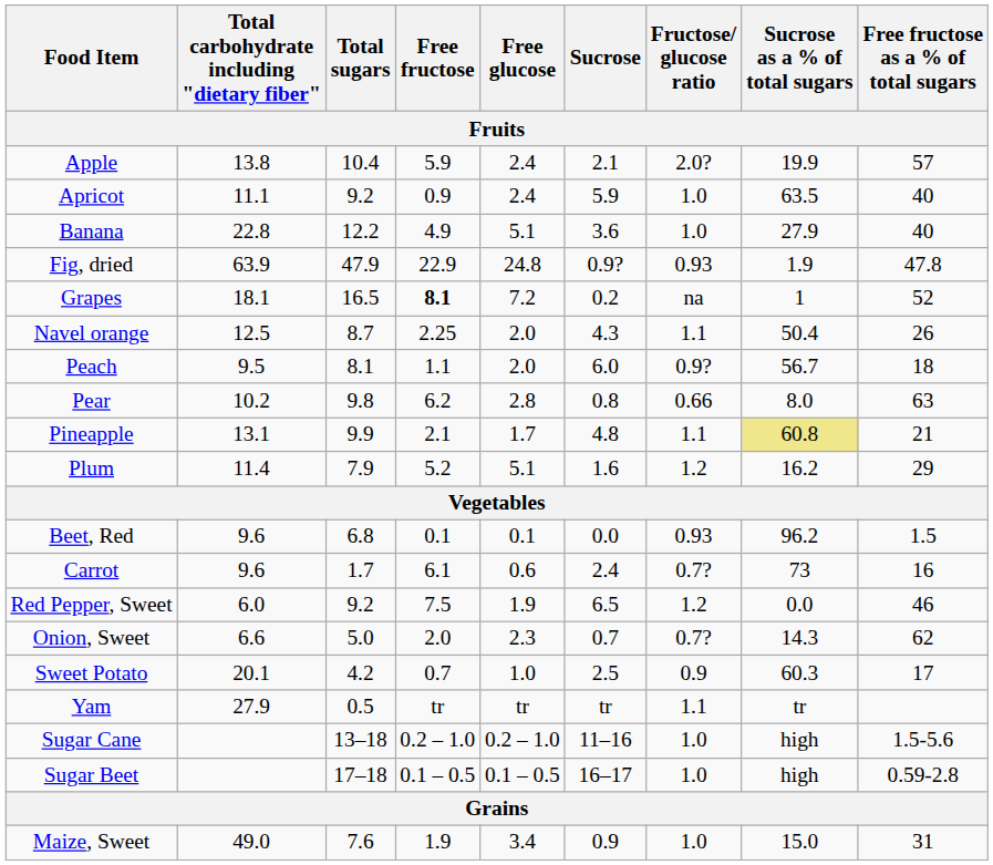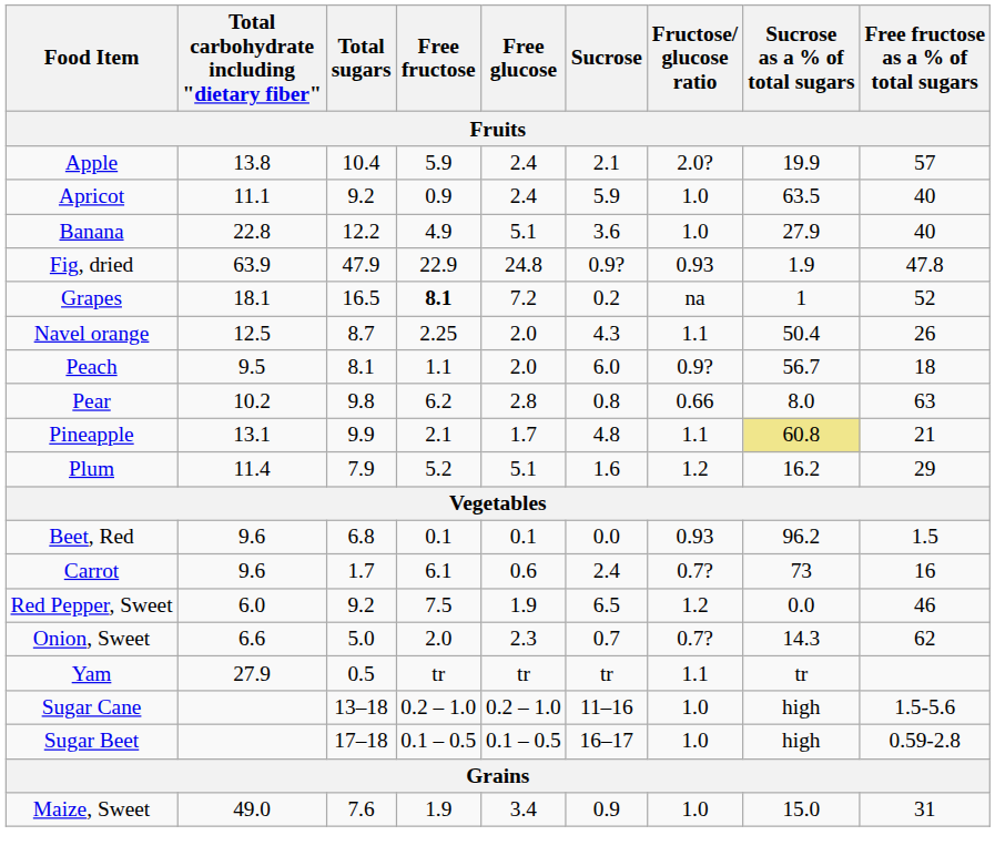 <table class="wikitable" style="text-align:center; margin:auto">
 <tr>
 <th>Food Item</th>
 <th>Total<br>carbohydrate<br>including<br>"<a href='#'>dietary fiber</a>"</th>
 <th>Total<br>sugars</th>
 <th>Free<br>fructose</th>
 <th>Free<br>glucose</th>
 <th>Sucrose</th>
 <th>Fructose/<br>glucose<br>ratio</th>
 <th>Sucrose<br>as a % of<br>total sugars</th>
 <th>Free fructose<br>as a % of<br>total sugars</th>
 </tr>
 <tr>
 <th colspan=9>Fruits</th>
 </tr>
 <tr>
 <td><a href='#'>Apple</a></td>
 <td>13.8</td>
 <td>10.4</td>
 <td>5.9</td>
 <td>2.4</td>
 <td>2.1</td>
 <td>2.0?</td>
 <td>19.9</td>
 <td>57</td>
 </tr>
 <tr>
 <td><a href='#'>Apricot</a></td>
 <td>11.1</td>
 <td>9.2</td>
 <td>0.9</td>
 <td>2.4</td>
 <td>5.9</td>
 <td>1.0</td>
 <td>63.5</td>
 <td>40</td>
 </tr>
 <tr>
 <td><a href='#'>Banana</a></td>
 <td>22.8</td>
 <td>12.2</td>
 <td>4.9</td>
 <td>5.1</td>
 <td>3.6</td>
 <td>1.0</td>
 <td>27.9</td>
 <td>40</td>
 </tr>
 <tr>
 <td><a href='#'>Fig</a>, dried</td>
 <td>63.9</td>
 <td>47.9</td>
 <td>22.9</td>
 <td>24.8</td>
 <td>0.9?</td>
 <td>0.93</td>
 <td>1.9</td>
 <td>47.8</td>
 </tr>
 <tr>
 <td><a href='#'>Grapes</a></td>
 <td>18.1</td>
 <td>16.5</td>
 <td><strong>8.1</strong></td>
 <td>7.2</td>
 <td>0.2</td>
 <td>na</td>
 <td>1</td>
 <td>52</td>
 </tr>
 <tr>
 <td><a href='#'>Navel orange</a></td>
 <td>12.5</td>
 <td>8.7</td>
 <td>2.25</td>
 <td>2.0</td>
 <td>4.3</td>
 <td>1.1</td>
 <td>50.4</td>
 <td>26</td>
 </tr>
 <tr>
 <td><a href='#'>Peach</a></td>
 <td>9.5</td>
 <td>8.1</td>
 <td>1.1</td>
 <td>2.0</td>
 <td>6.0</td>
 <td>0.9?</td>
 <td>56.7</td>
 <td>18</td>
 </tr>
 <tr>
 <td><a href='#'>Pear</a></td>
 <td>10.2</td>
 <td>9.8</td>
 <td>6.2</td>
 <td>2.8</td>
 <td>0.8</td>
 <td>0.66</td>
 <td>8.0</td>
 <td>63</td>
 </tr>
 <tr>
 <td><a href='#'>Pineapple</a></td>
 <td>13.1</td>
 <td>9.9</td>
 <td>2.1</td>
 <td>1.7</td>
 <td>4.8</td>
 <td>1.1</td>
 <td style="background: khaki;">60.8</td>
 <td>21</td>
 </tr>
 <tr>
 <td><a href='#'>Plum</a></td>
 <td>11.4</td>
 <td>7.9</td>
 <td>5.2</td>
 <td>5.1</td>
 <td>1.6</td>
 <td>1.2</td>
 <td>16.2</td>
 <td>29</td>
 </tr>
 <tr>
 <th colspan=9>Vegetables</th>
 </tr>
 <tr>
 <td><a href='#'>Beet</a>, Red</td>
 <td>9.6</td>
 <td>6.8</td>
 <td>0.1</td>
 <td>0.1</td>
 <td>0.0</td>
 <td>0.93</td>
 <td>96.2</td>
 <td>1.5</td>
 </tr>
 <tr>
 <td><a href='#'>Carrot</a></td>
 <td>9.6</td>
 <td>1.7</td>
 <td>6.1</td>
 <td>0.6</td>
 <td>2.4</td>
 <td>0.7?</td>
 <td>73</td>
 <td>16</td>
 </tr>
 <tr>
 <td><a href='#'>Red Pepper</a>, Sweet</td>
 <td>6.0</td>
 <td>9.2</td>
 <td>7.5</td>
 <td>1.9</td>
 <td>6.5</td>
 <td>1.2</td>
 <td>0.0</td>
 <td>46</td>
 </tr>
 <tr>
 <td><a href='#'>Onion</a>, Sweet</td>
 <td>6.6</td>
 <td>5.0</td>
 <td>2.0</td>
 <td>2.3</td>
 <td>0.7</td>
 <td>0.7?</td>
 <td>14.3</td>
 <td>62</td>
 </tr>
 <tr>
-<td><a href='#'>Sweet Potato</a></td>
-<td>20.1</td>
-<td>4.2</td>
-<td>0.7</td>
-<td>1.0</td>
-<td>2.5</td>
-<td>0.9</td>
-<td>60.3</td>
-<td>17</td>
-</tr>
-<tr>
 <td><a href='#'>Yam</a></td>
 <td>27.9</td>
 <td>0.5</td>
 <td>tr</td>
 <td>tr</td>
 <td>tr</td>
 <td>1.1</td>
 <td>tr</td>
 <td></td>
 </tr>
 <tr>
 <td><a href='#'>Sugar Cane</a></td>
 <td></td>
 <td>13–18</td>
 <td>0.2 – 1.0</td>
 <td>0.2 – 1.0</td>
 <td>11–16</td>
 <td>1.0</td>
 <td>high</td>
 <td>1.5-5.6</td>
 </tr>
 <tr>
 <td><a href='#'>Sugar Beet</a></td>
 <td></td>
 <td>17–18</td>
 <td>0.1 – 0.5</td>
 <td>0.1 – 0.5</td>
 <td>16–17</td>
 <td>1.0</td>
 <td>high</td>
 <td>0.59-2.8</td>
 </tr>
 <tr>
 <th colspan=9>Grains</th>
 </tr>
 <tr>
 <td><a href='#'>Maize</a>, Sweet</td>
 <td>49.0</td>
 <td>7.6</td>
 <td>1.9</td>
 <td>3.4</td>
 <td>0.9</td>
 <td>1.0</td>
 <td>15.0</td>
 <td>31</td>
 </tr>
 </table>
